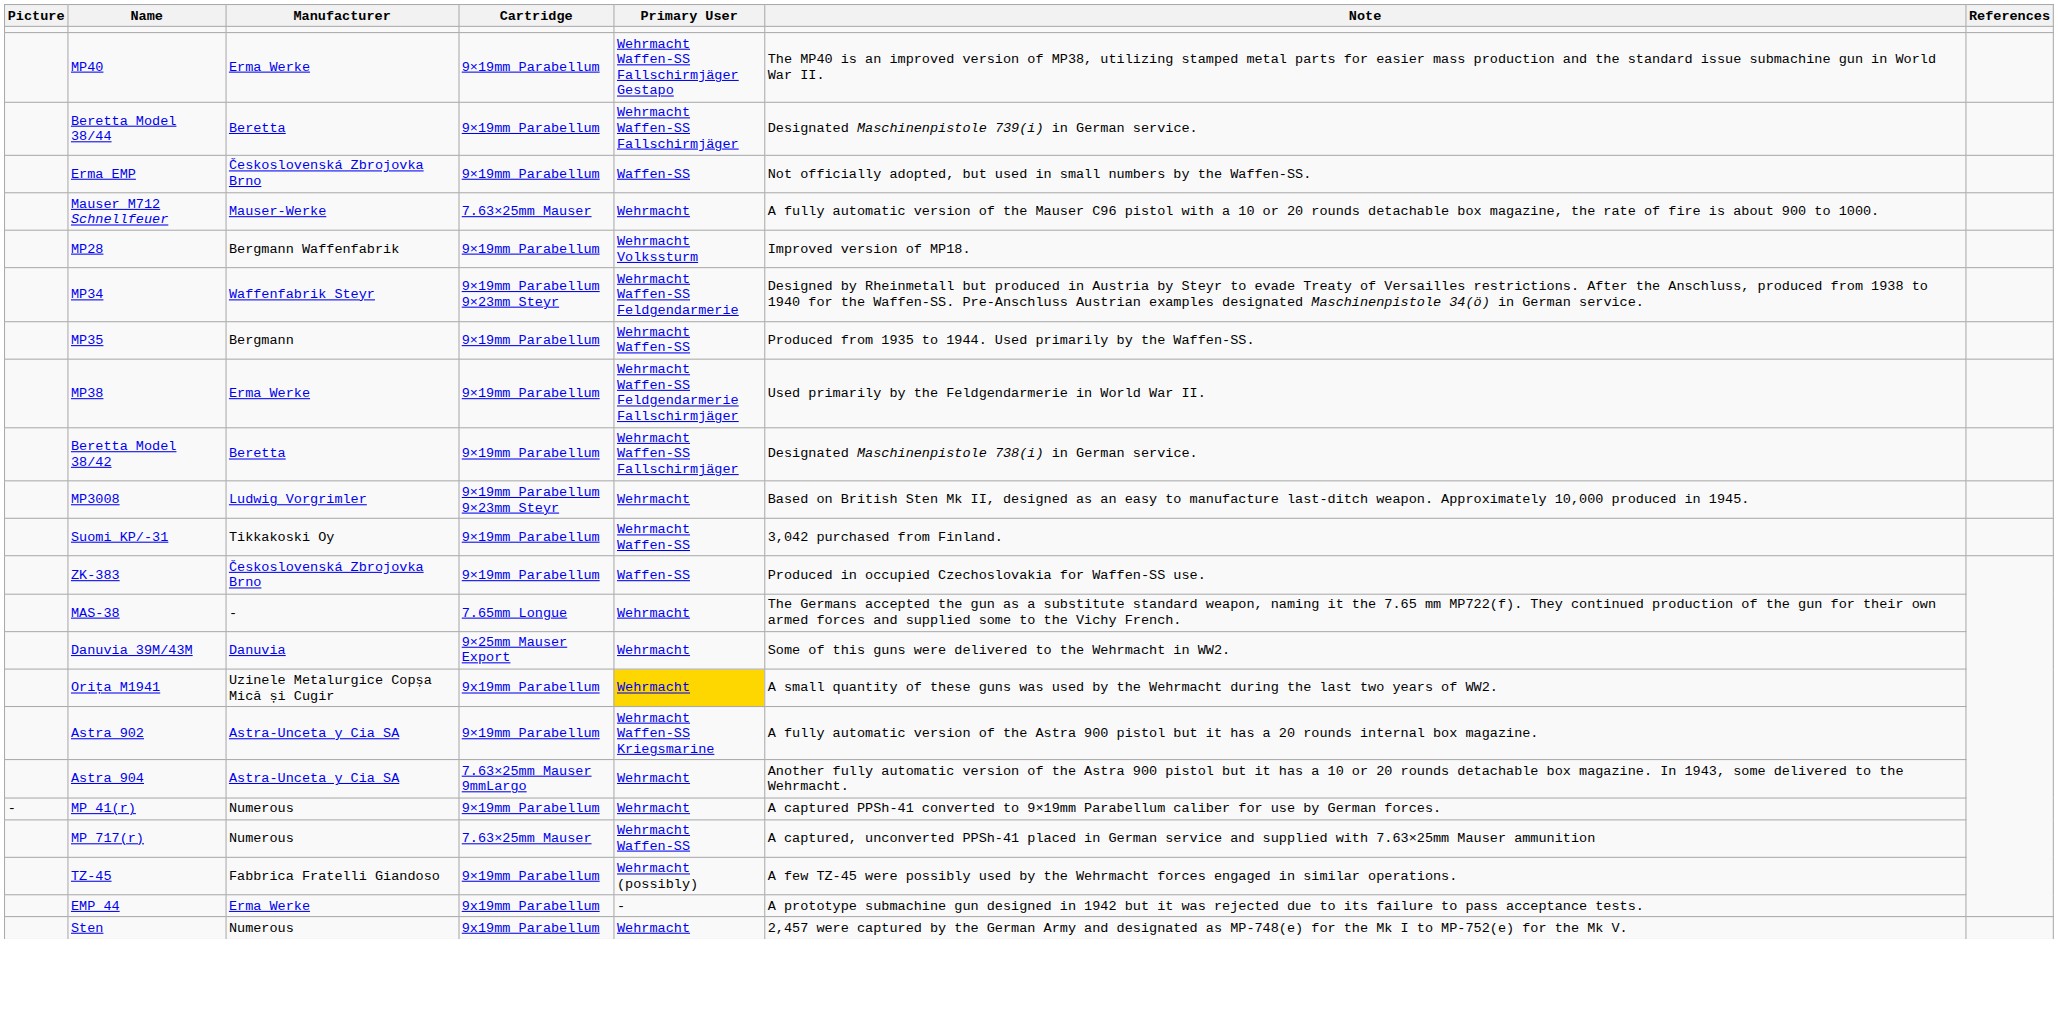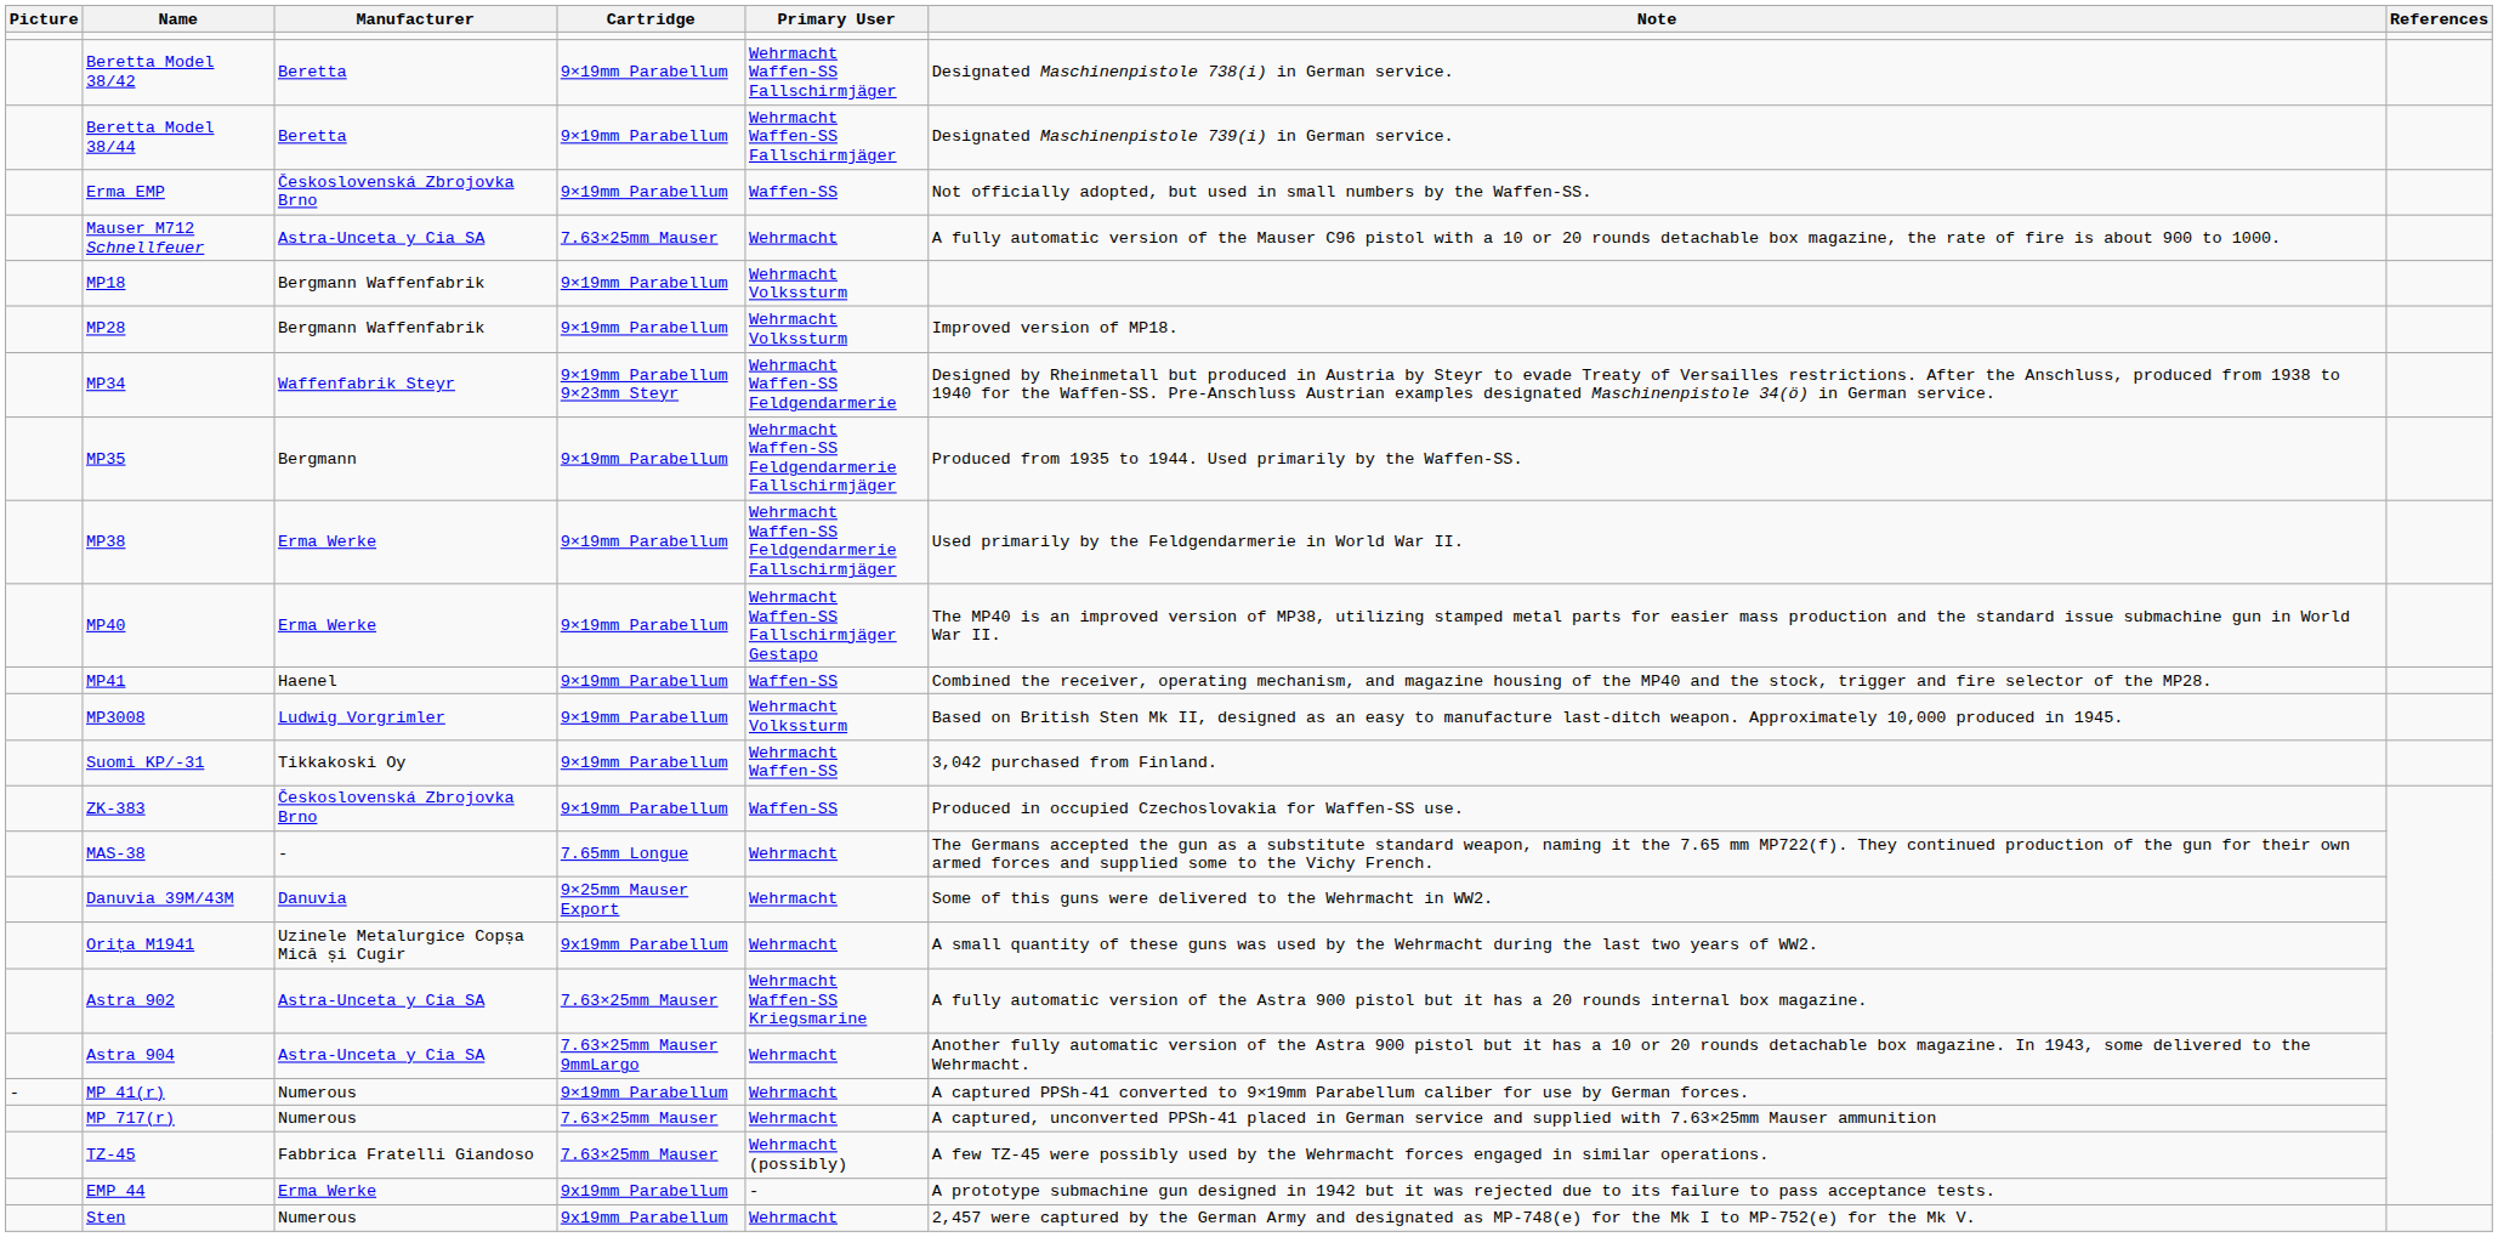 <table class="wikitable sortable">
 <tr>
 <th>Picture</th>
 <th>Name</th>
 <th>Manufacturer</th>
 <th>Cartridge</th>
 <th>Primary User</th>
 <th>Note</th>
 <th>References</th>
 </tr>
 <tr>
 <td></td>
 <td></td>
 <td></td>
 <td></td>
 <td></td>
 <td></td>
 </tr>
 <tr>
 <td></td>
-<td><a href='#'>MP40</a></td>
-<td><a href='#'>Erma Werke</a></td>
+<td><a href='#'>Beretta Model 38/42</a></td>
+<td><a href='#'>Beretta</a></td>
 <td><a href='#'>9×19mm Parabellum</a></td>
-<td><a href='#'>Wehrmacht</a> <br> <a href='#'>Waffen-SS</a> <br> <a href='#'>Fallschirmjäger</a> <br> <a href='#'>Gestapo</a></td>
-<td>The MP40 is an improved version of MP38, utilizing stamped metal parts for easier mass production and the standard issue submachine gun in World War II.</td>
+<td><a href='#'>Wehrmacht</a> <br> <a href='#'>Waffen-SS</a> <br> <a href='#'>Fallschirmjäger</a></td>
+<td>Designated <em>Maschinenpistole 738(i)</em> in German service.</td>
 <td></td>
 </tr>
 <tr>
 <td></td>
 <td><a href='#'>Beretta Model 38/44</a></td>
 <td><a href='#'>Beretta</a></td>
 <td><a href='#'>9×19mm Parabellum</a></td>
 <td><a href='#'>Wehrmacht</a> <br> <a href='#'>Waffen-SS</a> <br> <a href='#'>Fallschirmjäger</a></td>
 <td>Designated <em>Maschinenpistole 739(i)</em> in German service.</td>
 <td></td>
 </tr>
 <tr>
 <td></td>
 <td><a href='#'>Erma EMP</a></td>
 <td><a href='#'>Československá Zbrojovka Brno</a></td>
 <td><a href='#'>9×19mm Parabellum</a></td>
 <td><a href='#'>Waffen-SS</a></td>
 <td>Not officially adopted, but used in small numbers by the Waffen-SS.</td>
 <td></td>
 </tr>
 <tr>
 <td></td>
 <td><a href='#'>Mauser M712 <em>Schnellfeuer</em></a></td>
-<td><a href='#'>Mauser-Werke</a></td>
+<td><a href='#'>Astra-Unceta y Cia SA</a></td>
 <td><a href='#'>7.63×25mm Mauser</a></td>
 <td><a href='#'>Wehrmacht</a></td>
 <td>A fully automatic version of the Mauser C96 pistol with a 10 or 20 rounds detachable box magazine, the rate of fire is about 900 to 1000.</td>
+<td></td>
+</tr>
+<tr>
+<td></td>
+<td><a href='#'>MP18</a></td>
+<td>Bergmann Waffenfabrik</td>
+<td><a href='#'>9×19mm Parabellum</a></td>
+<td><a href='#'>Wehrmacht</a> <br> <a href='#'>Volkssturm</a></td>
+<td></td>
 <td></td>
 </tr>
 <tr>
 <td></td>
 <td><a href='#'>MP28</a></td>
 <td>Bergmann Waffenfabrik</td>
 <td><a href='#'>9×19mm Parabellum</a></td>
 <td><a href='#'>Wehrmacht</a> <br> <a href='#'>Volkssturm</a></td>
 <td>Improved version of MP18.</td>
 <td></td>
 </tr>
 <tr>
 <td></td>
 <td><a href='#'>MP34</a></td>
 <td><a href='#'>Waffenfabrik Steyr</a></td>
 <td><a href='#'>9×19mm Parabellum</a> <br> <a href='#'>9×23mm Steyr</a></td>
 <td><a href='#'>Wehrmacht</a> <br> <a href='#'>Waffen-SS</a> <br> <a href='#'>Feldgendarmerie</a></td>
 <td>Designed by Rheinmetall but produced in Austria by Steyr to evade Treaty of Versailles restrictions. After the Anschluss, produced from 1938 to 1940 for the Waffen-SS. Pre-Anschluss Austrian examples designated <em>Maschinenpistole 34(ö)</em> in German service.</td>
 <td></td>
 </tr>
 <tr>
 <td></td>
 <td><a href='#'>MP35</a></td>
 <td>Bergmann</td>
 <td><a href='#'>9×19mm Parabellum</a></td>
-<td><a href='#'>Wehrmacht</a> <br> <a href='#'>Waffen-SS</a></td>
+<td><a href='#'>Wehrmacht</a> <br> <a href='#'>Waffen-SS</a> <br> <a href='#'>Feldgendarmerie</a> <br> <a href='#'>Fallschirmjäger</a></td>
 <td>Produced from 1935 to 1944. Used primarily by the Waffen-SS.</td>
 <td></td>
 </tr>
 <tr>
 <td></td>
 <td><a href='#'>MP38</a></td>
 <td><a href='#'>Erma Werke</a></td>
 <td><a href='#'>9×19mm Parabellum</a></td>
 <td><a href='#'>Wehrmacht</a> <br> <a href='#'>Waffen-SS</a> <br> <a href='#'>Feldgendarmerie</a> <br> <a href='#'>Fallschirmjäger</a></td>
 <td>Used primarily by the Feldgendarmerie in World War II.</td>
 <td></td>
 </tr>
 <tr>
 <td></td>
-<td><a href='#'>Beretta Model 38/42</a></td>
-<td><a href='#'>Beretta</a></td>
+<td><a href='#'>MP40</a></td>
+<td><a href='#'>Erma Werke</a></td>
 <td><a href='#'>9×19mm Parabellum</a></td>
-<td><a href='#'>Wehrmacht</a> <br> <a href='#'>Waffen-SS</a> <br> <a href='#'>Fallschirmjäger</a></td>
-<td>Designated <em>Maschinenpistole 738(i)</em> in German service.</td>
+<td><a href='#'>Wehrmacht</a> <br> <a href='#'>Waffen-SS</a> <br> <a href='#'>Fallschirmjäger</a> <br> <a href='#'>Gestapo</a></td>
+<td>The MP40 is an improved version of MP38, utilizing stamped metal parts for easier mass production and the standard issue submachine gun in World War II.</td>
+<td></td>
+</tr>
+<tr>
+<td></td>
+<td><a href='#'>MP41</a></td>
+<td>Haenel</td>
+<td><a href='#'>9×19mm Parabellum</a></td>
+<td><a href='#'>Waffen-SS</a></td>
+<td>Combined the receiver, operating mechanism, and magazine housing of the MP40 and the stock, trigger and fire selector of the MP28.</td>
 <td></td>
 </tr>
 <tr>
 <td></td>
 <td><a href='#'>MP3008</a></td>
 <td><a href='#'>Ludwig Vorgrimler</a></td>
-<td><a href='#'>9×19mm Parabellum</a> <br> <a href='#'>9×23mm Steyr</a></td>
-<td><a href='#'>Wehrmacht</a></td>
+<td><a href='#'>9×19mm Parabellum</a></td>
+<td><a href='#'>Wehrmacht</a> <br> <a href='#'>Volkssturm</a></td>
 <td>Based on British Sten Mk II, designed as an easy to manufacture last-ditch weapon. Approximately 10,000 produced in 1945.</td>
 </tr>
 <tr>
 <td></td>
 <td><a href='#'>Suomi KP/-31</a></td>
 <td>Tikkakoski Oy</td>
 <td><a href='#'>9×19mm Parabellum</a></td>
 <td><a href='#'>Wehrmacht</a> <br> <a href='#'>Waffen-SS</a></td>
 <td>3,042 purchased from Finland.</td>
 <td></td>
 </tr>
 <tr>
 <td></td>
 <td><a href='#'>ZK-383</a></td>
 <td><a href='#'>Československá Zbrojovka Brno</a></td>
 <td><a href='#'>9×19mm Parabellum</a></td>
 <td><a href='#'>Waffen-SS</a></td>
 <td>Produced in occupied Czechoslovakia for Waffen-SS use.</td>
 </tr>
 <tr>
 <td></td>
 <td><a href='#'>MAS-38</a></td>
 <td>-</td>
 <td><a href='#'>7.65mm Longue</a></td>
 <td><a href='#'>Wehrmacht</a></td>
 <td>The Germans accepted the gun as a substitute standard weapon, naming it the 7.65 mm MP722(f). They continued production of the gun for their own armed forces and supplied some to the Vichy French.</td>
 </tr>
 <tr>
 <td></td>
 <td><a href='#'>Danuvia 39M/43M</a></td>
 <td><a href='#'>Danuvia</a></td>
 <td><a href='#'>9×25mm Mauser Export</a></td>
 <td><a href='#'>Wehrmacht</a></td>
 <td>Some of this guns were delivered to the Wehrmacht in WW2.</td>
 </tr>
 <tr>
 <td></td>
 <td><a href='#'>Orița M1941</a></td>
 <td>Uzinele Metalurgice Copșa Mică și Cugir</td>
 <td><a href='#'>9x19mm Parabellum</a></td>
-<td style="background: gold;"><a href='#'>Wehrmacht</a></td>
+<td><a href='#'>Wehrmacht</a></td>
 <td>A small quantity of these guns was used by the Wehrmacht during the last two years of WW2.</td>
 </tr>
 <tr>
 <td></td>
 <td><a href='#'>Astra 902</a></td>
 <td><a href='#'>Astra-Unceta y Cia SA</a></td>
-<td><a href='#'>9×19mm Parabellum</a></td>
+<td><a href='#'>7.63×25mm Mauser</a></td>
 <td><a href='#'>Wehrmacht</a> <br> <a href='#'>Waffen-SS</a> <br> <a href='#'>Kriegsmarine</a></td>
 <td>A fully automatic version of the Astra 900 pistol but it has a 20 rounds internal box magazine.</td>
 </tr>
 <tr>
 <td></td>
 <td><a href='#'>Astra 904</a></td>
 <td><a href='#'>Astra-Unceta y Cia SA</a></td>
 <td><a href='#'>7.63×25mm Mauser 9mmLargo</a></td>
 <td><a href='#'>Wehrmacht</a></td>
 <td>Another fully automatic version of the Astra 900 pistol but it has a 10 or 20 rounds detachable box magazine. In 1943, some delivered to the Wehrmacht.</td>
 </tr>
 <tr>
 <td>-</td>
 <td><a href='#'>MP 41(r)</a></td>
 <td>Numerous</td>
 <td><a href='#'>9×19mm Parabellum</a></td>
 <td><a href='#'>Wehrmacht</a></td>
 <td>A captured PPSh-41 converted to 9×19mm Parabellum caliber for use by German forces.</td>
 </tr>
 <tr>
 <td></td>
 <td><a href='#'>MP 717(r)</a></td>
 <td>Numerous</td>
 <td><a href='#'>7.63×25mm Mauser</a></td>
-<td><a href='#'>Wehrmacht</a> <br> <a href='#'>Waffen-SS</a></td>
+<td><a href='#'>Wehrmacht</a></td>
 <td>A captured, unconverted PPSh-41 placed in German service and supplied with 7.63×25mm Mauser ammunition</td>
 </tr>
 <tr>
 <td></td>
 <td><a href='#'>TZ-45</a></td>
 <td>Fabbrica Fratelli Giandoso</td>
-<td><a href='#'>9×19mm Parabellum</a></td>
+<td><a href='#'>7.63×25mm Mauser</a></td>
 <td><a href='#'>Wehrmacht</a> (possibly)</td>
 <td>A few TZ-45 were possibly used by the Wehrmacht forces engaged in similar operations.</td>
 </tr>
 <tr>
 <td></td>
 <td><a href='#'>EMP 44</a></td>
 <td><a href='#'>Erma Werke</a></td>
 <td><a href='#'>9x19mm Parabellum</a></td>
 <td>-</td>
 <td>A prototype submachine gun designed in 1942 but it was rejected due to its failure to pass acceptance tests.</td>
 </tr>
 <tr>
 <td></td>
 <td><a href='#'>Sten</a></td>
 <td>Numerous</td>
 <td><a href='#'>9x19mm Parabellum</a></td>
 <td><a href='#'>Wehrmacht</a></td>
 <td>2,457 were captured by the German Army and designated as MP-748(e) for the Mk I to MP-752(e) for the Mk V.</td>
 <td></td>
 </tr>
 </table>
